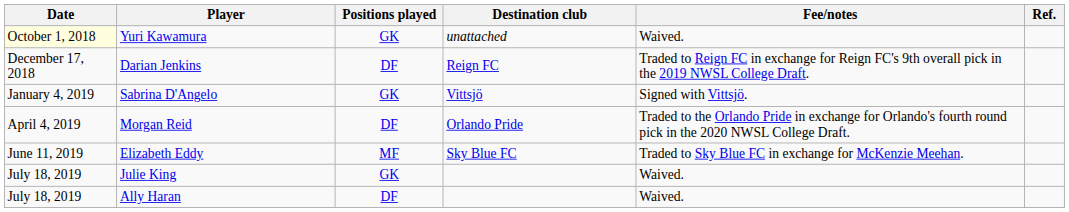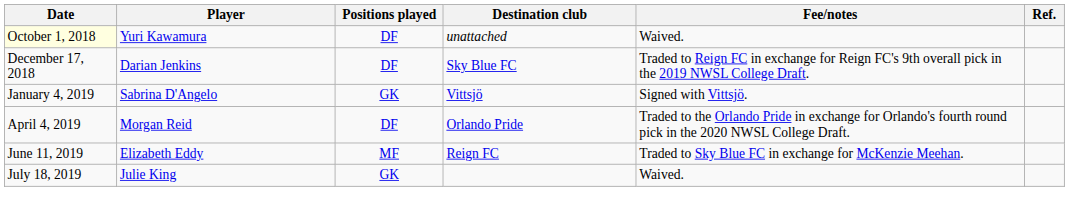 <table class="wikitable" style="text-align:left;">
 <tr>
 <th style="width:125px;">Date</th>
 <th style="width:250px;">Player</th>
 <th style="width:120px;">Positions played</th>
 <th style="width:220px;">Destination club</th>
 <th style="width:450px;">Fee/notes</th>
 <th style="width:40px;">Ref.</th>
 </tr>
 <tr>
 <td style="background: lightyellow;">October 1, 2018</td>
 <td> <a href='#'>Yuri Kawamura</a></td>
-<td style="text-align: center;"><a href='#'>GK</a></td>
+<td style="text-align: center;"><a href='#'>DF</a></td>
 <td><em>unattached</em></td>
 <td>Waived.</td>
 <td></td>
 </tr>
 <tr>
 <td>December 17, 2018</td>
 <td> <a href='#'>Darian Jenkins</a></td>
 <td style="text-align: center;"><a href='#'>DF</a></td>
-<td><a href='#'>Reign FC</a></td>
+<td><a href='#'>Sky Blue FC</a></td>
 <td>Traded to <a href='#'>Reign FC</a> in exchange for Reign FC's 9th overall pick in the <a href='#'>2019 NWSL College Draft</a>.</td>
 <td></td>
 </tr>
 <tr>
 <td>January 4, 2019</td>
 <td> <a href='#'>Sabrina D'Angelo</a></td>
 <td style="text-align: center;"><a href='#'>GK</a></td>
 <td> <a href='#'>Vittsjö</a></td>
 <td>Signed with  <a href='#'>Vittsjö</a>.</td>
 <td></td>
 </tr>
 <tr>
 <td>April 4, 2019</td>
 <td> <a href='#'>Morgan Reid</a></td>
 <td style="text-align: center;"><a href='#'>DF</a></td>
 <td><a href='#'>Orlando Pride</a></td>
 <td>Traded to the <a href='#'>Orlando Pride</a> in exchange for Orlando's fourth round pick in the 2020 NWSL College Draft.</td>
 <td></td>
 </tr>
 <tr>
 <td>June 11, 2019</td>
 <td> <a href='#'>Elizabeth Eddy</a></td>
 <td style="text-align: center;"><a href='#'>MF</a></td>
-<td><a href='#'>Sky Blue FC</a></td>
+<td><a href='#'>Reign FC</a></td>
 <td>Traded to <a href='#'>Sky Blue FC</a> in exchange for <a href='#'>McKenzie Meehan</a>.</td>
 <td></td>
 </tr>
 <tr>
 <td>July 18, 2019</td>
 <td> <a href='#'>Julie King</a></td>
 <td style="text-align: center;"><a href='#'>GK</a></td>
 <td></td>
 <td>Waived.</td>
 <td></td>
 </tr>
-<tr>
-<td>July 18, 2019</td>
-<td> <a href='#'>Ally Haran</a></td>
-<td style="text-align: center;"><a href='#'>DF</a></td>
-<td></td>
-<td>Waived.</td>
-<td></td>
-</tr>
 </table>
